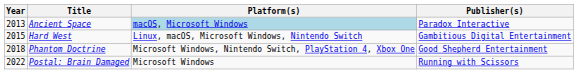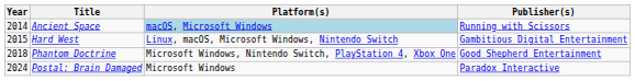 <table class="wikitable sortable">
 <tr>
 <th>Year</th>
 <th>Title</th>
 <th>Platform(s)</th>
 <th>Publisher(s)</th>
 </tr>
 <tr>
-<td>2013</td>
+<td>2014</td>
 <td><em><a href='#'>Ancient Space</a></em></td>
 <td style="background: lightblue;"><a href='#'>macOS</a>, <a href='#'>Microsoft Windows</a></td>
-<td><a href='#'>Paradox Interactive</a></td>
+<td><a href='#'>Running with Scissors</a></td>
 </tr>
 <tr>
 <td>2015</td>
 <td><em><a href='#'>Hard West</a></em></td>
 <td><a href='#'>Linux</a>, macOS, Microsoft Windows, <a href='#'>Nintendo Switch</a></td>
 <td><a href='#'>Gambitious Digital Entertainment</a></td>
 </tr>
 <tr>
 <td>2018</td>
 <td><em><a href='#'>Phantom Doctrine</a></em></td>
 <td>Microsoft Windows, Nintendo Switch, <a href='#'>PlayStation 4</a>, <a href='#'>Xbox One</a></td>
 <td><a href='#'>Good Shepherd Entertainment</a></td>
 </tr>
 <tr>
-<td>2022</td>
+<td>2024</td>
 <td><em><a href='#'>Postal: Brain Damaged</a></em></td>
 <td>Microsoft Windows</td>
-<td><a href='#'>Running with Scissors</a></td>
+<td><a href='#'>Paradox Interactive</a></td>
 </tr>
 </table>
